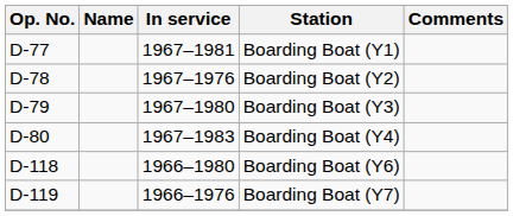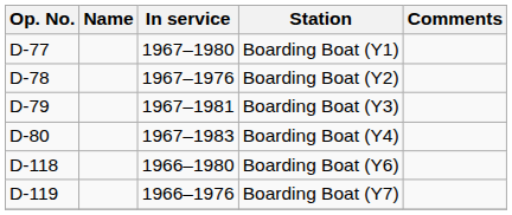 <table class="wikitable">
 <tr>
 <th>Op. No.</th>
 <th>Name</th>
 <th>In service </th>
 <th>Station</th>
 <th>Comments</th>
 </tr>
 <tr>
 <td>D-77</td>
 <td></td>
-<td>1967–1981</td>
+<td>1967–1980</td>
 <td>Boarding Boat (Y1)</td>
 <td></td>
 </tr>
 <tr>
 <td>D-78</td>
 <td></td>
 <td>1967–1976</td>
 <td>Boarding Boat (Y2)</td>
 <td></td>
 </tr>
 <tr>
 <td>D-79</td>
 <td></td>
-<td>1967–1980</td>
+<td>1967–1981</td>
 <td>Boarding Boat (Y3)</td>
 <td></td>
 </tr>
 <tr>
 <td>D-80</td>
 <td></td>
 <td>1967–1983</td>
 <td>Boarding Boat (Y4)</td>
 <td></td>
 </tr>
 <tr>
 <td>D-118</td>
 <td></td>
 <td>1966–1980</td>
 <td>Boarding Boat (Y6)</td>
 <td></td>
 </tr>
 <tr>
 <td>D-119</td>
 <td></td>
 <td>1966–1976</td>
 <td>Boarding Boat (Y7)</td>
 <td></td>
 </tr>
 <tr>
 </tr>
 </table>
